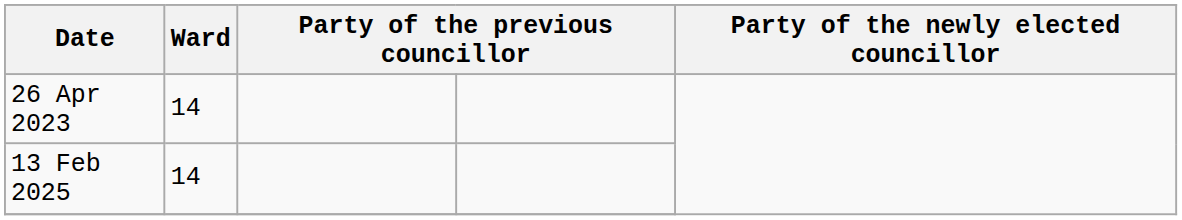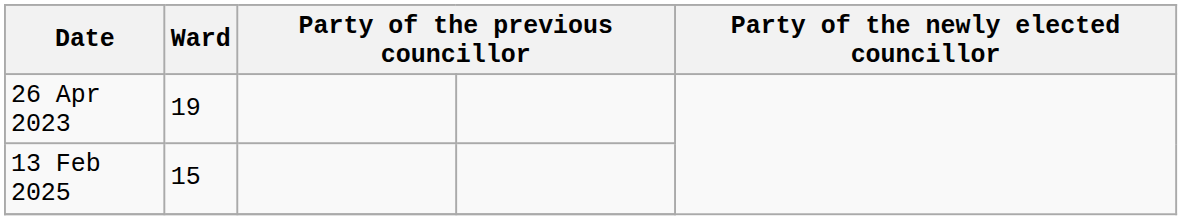 <table class="wikitable">
 <tr>
 <th>Date</th>
 <th>Ward</th>
 <th colspan=2>Party of the previous councillor</th>
 <th colspan=2>Party of the newly elected councillor</th>
 </tr>
 <tr>
 <td>26 Apr 2023</td>
-<td>14</td>
+<td>19</td>
 <td></td>
 <td></td>
 </tr>
 <tr>
 <td>13 Feb 2025</td>
-<td>14</td>
+<td>15</td>
 <td></td>
 <td></td>
 </tr>
 <tr>
 </tr>
 </table>
